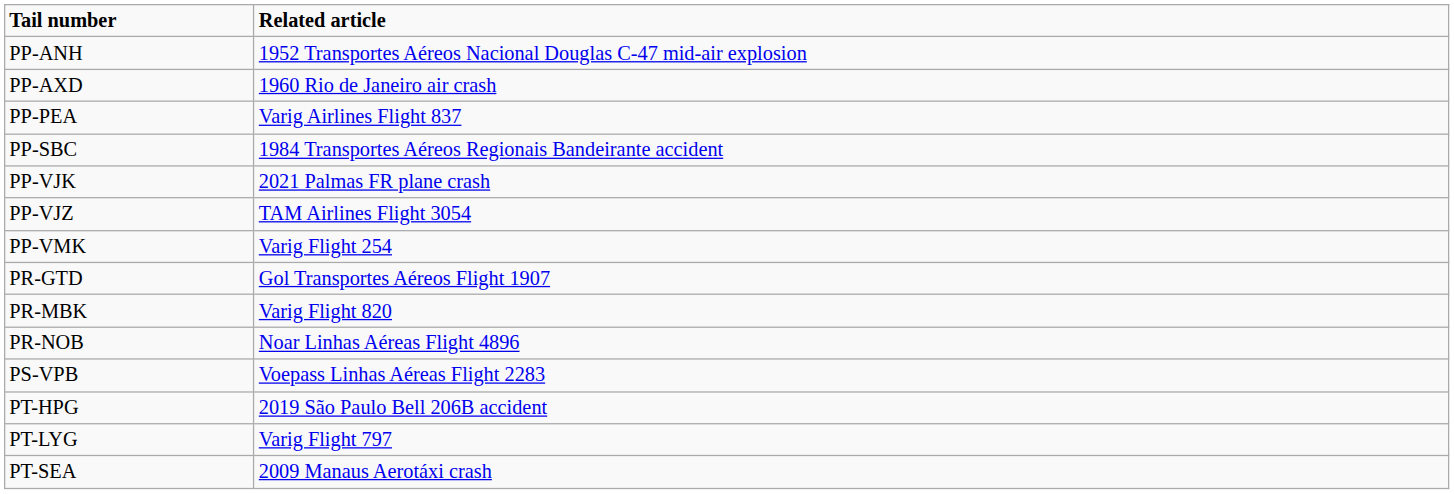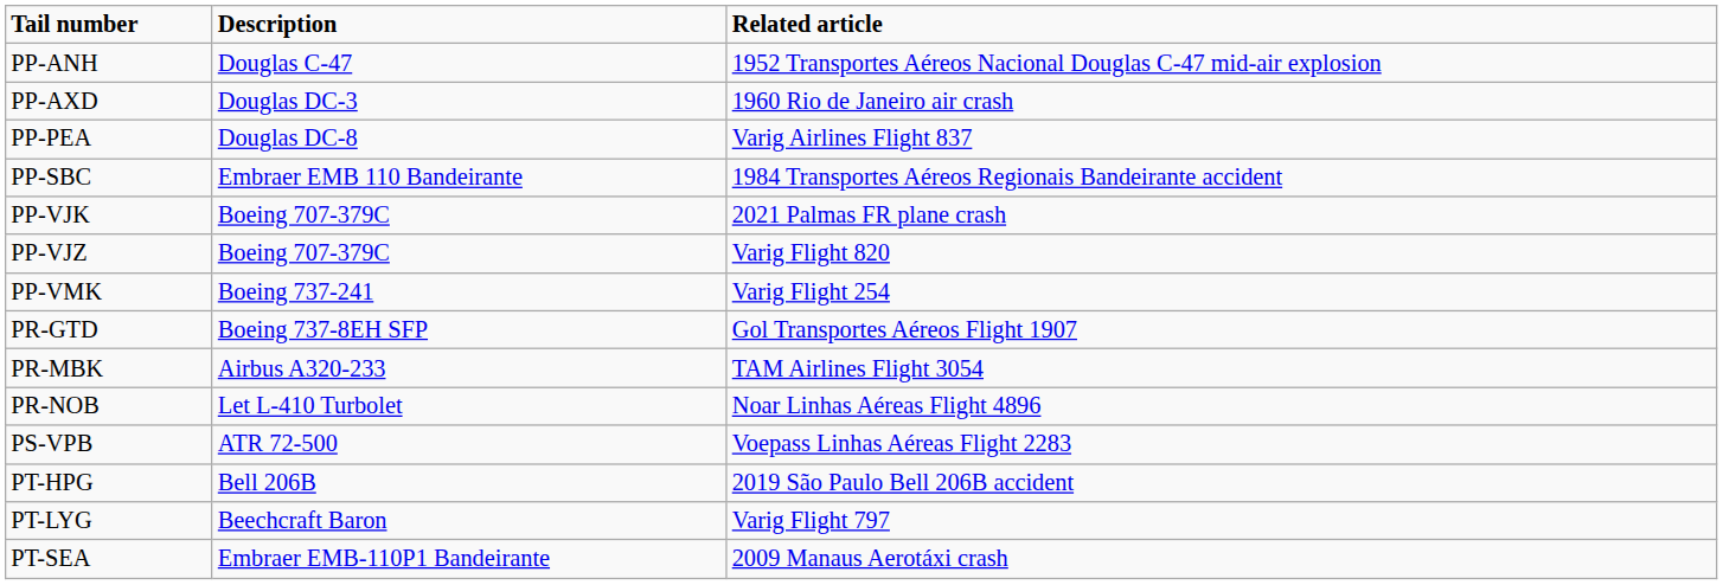 <table class="wikitable" width="90%">
 <tr>
 <td><strong>Tail number</strong></td>
+<td><strong>Description</strong></td>
 <td><strong>Related article</strong></td>
 </tr>
 <tr>
 <td>PP-ANH</td>
+<td><a href='#'>Douglas C-47</a></td>
 <td><a href='#'>1952 Transportes Aéreos Nacional Douglas C-47 mid-air explosion</a></td>
 </tr>
 <tr>
 <td>PP-AXD</td>
+<td><a href='#'>Douglas DC-3</a></td>
 <td><a href='#'>1960 Rio de Janeiro air crash</a></td>
 </tr>
 <tr>
 <td>PP-PEA</td>
+<td><a href='#'>Douglas DC-8</a></td>
 <td><a href='#'>Varig Airlines Flight 837</a></td>
 </tr>
 <tr>
 <td>PP-SBC</td>
+<td><a href='#'>Embraer EMB 110 Bandeirante</a></td>
 <td><a href='#'>1984 Transportes Aéreos Regionais Bandeirante accident</a></td>
 </tr>
 <tr>
 <td>PP-VJK</td>
+<td><a href='#'>Boeing 707-379C</a></td>
 <td><a href='#'>2021 Palmas FR plane crash</a></td>
 </tr>
 <tr>
 <td>PP-VJZ</td>
-<td><a href='#'>TAM Airlines Flight 3054</a></td>
+<td><a href='#'>Boeing 707-379C</a></td>
+<td><a href='#'>Varig Flight 820</a></td>
 </tr>
 <tr>
 <td>PP-VMK</td>
+<td><a href='#'>Boeing 737-241</a></td>
 <td><a href='#'>Varig Flight 254</a></td>
 </tr>
 <tr>
 <td>PR-GTD</td>
+<td><a href='#'>Boeing 737-8EH SFP</a></td>
 <td><a href='#'>Gol Transportes Aéreos Flight 1907</a></td>
 </tr>
 <tr>
 <td>PR-MBK</td>
-<td><a href='#'>Varig Flight 820</a></td>
+<td><a href='#'>Airbus A320-233</a></td>
+<td><a href='#'>TAM Airlines Flight 3054</a></td>
 </tr>
 <tr>
 <td>PR-NOB</td>
+<td><a href='#'>Let L-410 Turbolet</a></td>
 <td><a href='#'>Noar Linhas Aéreas Flight 4896</a></td>
 </tr>
 <tr>
 <td>PS-VPB</td>
+<td><a href='#'>ATR 72-500</a></td>
 <td><a href='#'>Voepass Linhas Aéreas Flight 2283</a></td>
 </tr>
 <tr>
 <td>PT-HPG</td>
+<td><a href='#'>Bell 206B</a></td>
 <td><a href='#'>2019 São Paulo Bell 206B accident</a></td>
 </tr>
 <tr>
 <td>PT-LYG</td>
+<td><a href='#'>Beechcraft Baron</a></td>
 <td><a href='#'>Varig Flight 797</a></td>
 </tr>
 <tr>
 <td>PT-SEA</td>
+<td><a href='#'>Embraer EMB-110P1 Bandeirante</a></td>
 <td><a href='#'>2009 Manaus Aerotáxi crash</a></td>
 </tr>
 </table>
